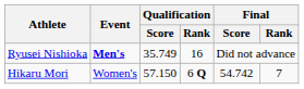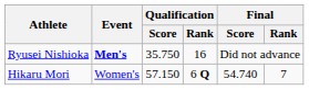 <table class=wikitable style=font-size:90%;text-align:center>
 <tr>
 <th rowspan=2>Athlete</th>
 <th rowspan=2>Event</th>
 <th colspan=2>Qualification</th>
 <th colspan=2>Final</th>
 </tr>
 <tr style=font-size:95%>
 <th>Score</th>
 <th>Rank</th>
 <th>Score</th>
 <th>Rank</th>
 </tr>
 <tr>
 <td align=left><a href='#'>Ryusei Nishioka</a></td>
 <td align=left><strong><a href='#'>Men's</a></strong></td>
-<td>35.749</td>
+<td>35.750</td>
 <td>16</td>
 <td colspan="2">Did not advance</td>
 </tr>
 <tr>
 <td align=left><a href='#'>Hikaru Mori</a></td>
 <td align=left><a href='#'>Women's</a></td>
 <td>57.150</td>
 <td>6 <strong>Q</strong></td>
-<td>54.742</td>
+<td>54.740</td>
 <td>7</td>
 </tr>
 </table>
